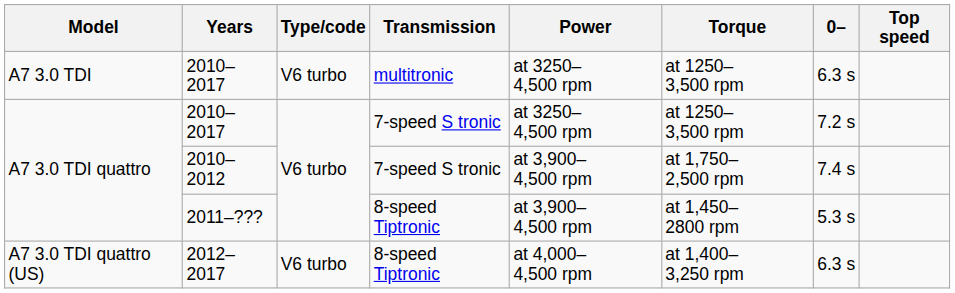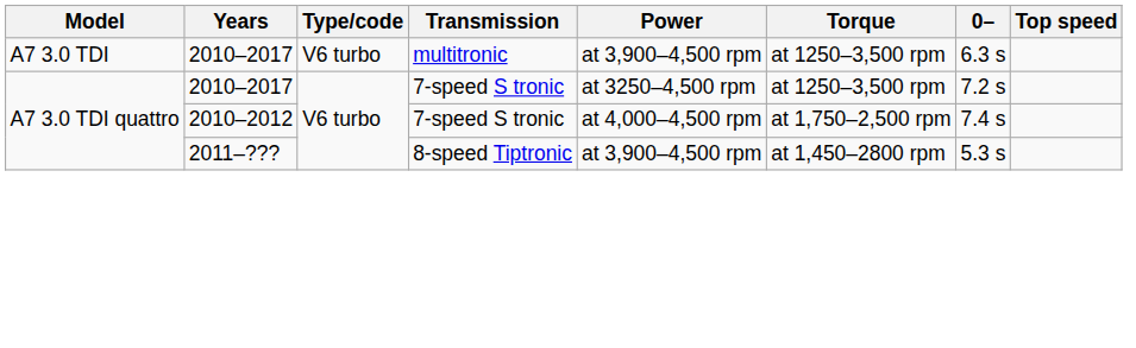 <table class="wikitable sticky-header collapsible sortable">
 <tr>
 <th>Model</th>
 <th>Years</th>
 <th>Type/code</th>
 <th>Transmission</th>
 <th>Power</th>
 <th>Torque</th>
 <th>0–</th>
 <th>Top speed</th>
 </tr>
 <tr>
 <td>A7 3.0 TDI</td>
 <td>2010–2017</td>
 <td> V6 turbo</td>
 <td><a href='#'>multitronic</a></td>
-<td> at 3250–4,500 rpm</td>
+<td> at 3,900–4,500 rpm</td>
 <td> at 1250–3,500 rpm</td>
 <td>6.3 s</td>
 <td></td>
 </tr>
 <tr>
 <td rowspan="3">A7 3.0 TDI quattro</td>
 <td>2010–2017</td>
 <td rowspan="3"> V6 turbo</td>
 <td>7-speed <a href='#'>S&nbsp;tronic</a></td>
 <td> at 3250–4,500 rpm</td>
 <td> at 1250–3,500 rpm</td>
 <td>7.2 s</td>
 <td></td>
 </tr>
 <tr>
 <td>2010–2012</td>
 <td>7-speed S tronic</td>
-<td> at 3,900–4,500 rpm</td>
+<td> at 4,000–4,500 rpm</td>
 <td> at 1,750–2,500 rpm</td>
 <td>7.4 s</td>
 <td></td>
 </tr>
 <tr>
 <td>2011–???</td>
 <td>8-speed <a href='#'>Tiptronic</a></td>
 <td> at 3,900–4,500 rpm</td>
 <td> at 1,450–2800 rpm</td>
 <td>5.3 s</td>
 <td></td>
 </tr>
-<tr>
-<td>A7 3.0 TDI quattro (US)</td>
-<td>2012–2017</td>
-<td> V6 turbo</td>
-<td>8-speed <a href='#'>Tiptronic</a></td>
-<td> at 4,000–4,500 rpm</td>
-<td> at 1,400–3,250 rpm</td>
-<td>6.3 s</td>
-<td></td>
-</tr>
 </table>
